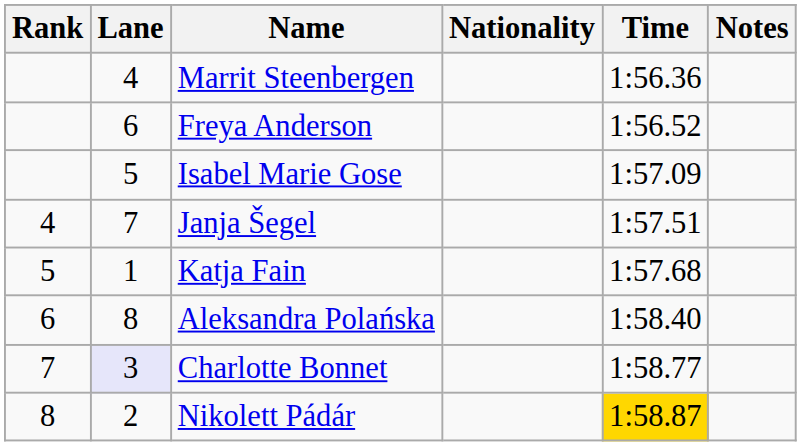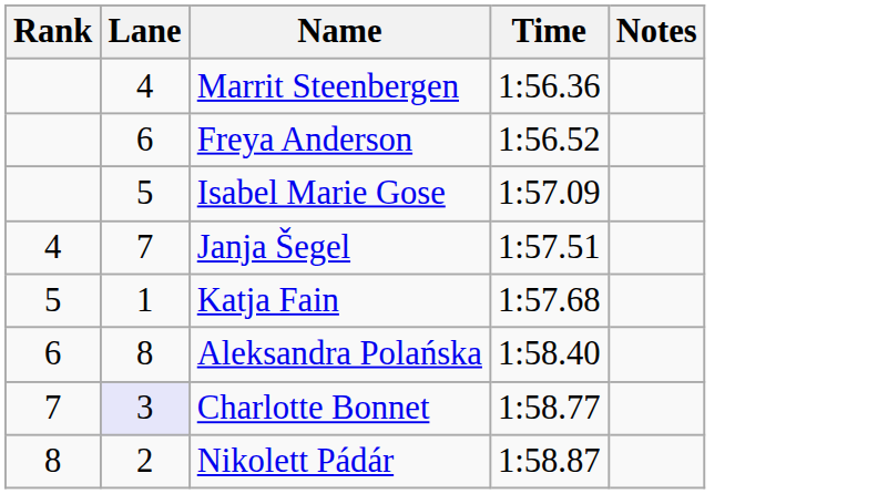 <table class="wikitable sortable" style="text-align:center">
 <tr>
 <th>Rank</th>
 <th>Lane</th>
 <th>Name</th>
-<th>Nationality</th>
 <th>Time</th>
 <th>Notes</th>
 </tr>
 <tr>
 <td></td>
 <td>4</td>
 <td align=left><a href='#'>Marrit Steenbergen</a></td>
-<td align=left></td>
 <td>1:56.36</td>
 <td></td>
 </tr>
 <tr>
 <td></td>
 <td>6</td>
 <td align=left><a href='#'>Freya Anderson</a></td>
-<td align=left></td>
 <td>1:56.52</td>
 <td></td>
 </tr>
 <tr>
 <td></td>
 <td>5</td>
 <td align=left><a href='#'>Isabel Marie Gose</a></td>
-<td align=left></td>
 <td>1:57.09</td>
 <td></td>
 </tr>
 <tr>
 <td>4</td>
 <td>7</td>
 <td align=left><a href='#'>Janja Šegel</a></td>
-<td align=left></td>
 <td>1:57.51</td>
 <td></td>
 </tr>
 <tr>
 <td>5</td>
 <td>1</td>
 <td align=left><a href='#'>Katja Fain</a></td>
-<td align=left></td>
 <td>1:57.68</td>
 <td></td>
 </tr>
 <tr>
 <td>6</td>
 <td>8</td>
 <td align=left><a href='#'>Aleksandra Polańska</a></td>
-<td align=left></td>
 <td>1:58.40</td>
 <td></td>
 </tr>
 <tr>
 <td>7</td>
 <td style="background: lavender;">3</td>
 <td align=left><a href='#'>Charlotte Bonnet</a></td>
-<td align=left></td>
 <td>1:58.77</td>
 <td></td>
 </tr>
 <tr>
 <td>8</td>
 <td>2</td>
 <td align=left><a href='#'>Nikolett Pádár</a></td>
-<td align=left></td>
-<td style="background: gold;">1:58.87</td>
+<td>1:58.87</td>
 <td></td>
 </tr>
 </table>
